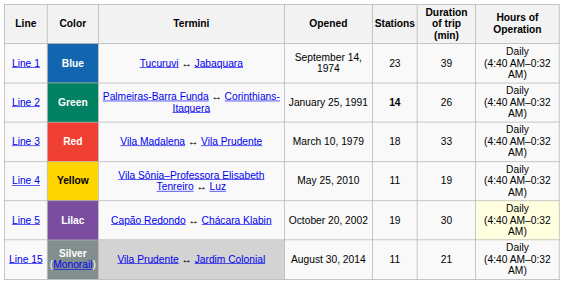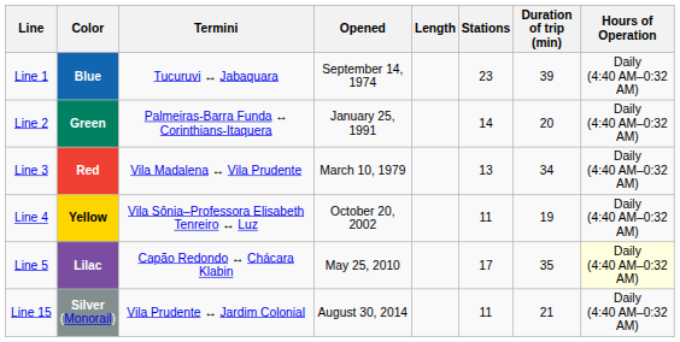 <table class="wikitable">
 <tr>
 <th align="center" width="60px">Line</th>
 <th align="center">Color</th>
 <th align="center">Termini</th>
 <th align="center">Opened</th>
+<th align="center">Length</th>
 <th align="center">Stations</th>
 <th align="center">Duration <br>of trip (min)</th>
 <th align="center">Hours of <br>Operation</th>
 </tr>
 <tr>
 <td align="center"><a href='#'>Line 1</a></td>
 <td bgcolor="#1266af" align="center" style="color:white"><strong>Blue</strong></td>
 <td align="center"><a href='#'>Tucuruvi</a> ↔ <a href='#'>Jabaquara</a></td>
 <td align="center">September 14, 1974</td>
+<td align="center"></td>
 <td align="center">23</td>
 <td align="center">39</td>
 <td align="center">Daily <br>(4:40 AM–0:32 AM)</td>
 </tr>
 <tr>
 <td align="center"><a href='#'>Line 2</a></td>
 <td bgcolor="#008162" align="center" style="color:white"><strong>Green</strong></td>
 <td align="center"><a href='#'>Palmeiras-Barra Funda</a> ↔ <a href='#'>Corinthians-Itaquera</a></td>
 <td align="center">January 25, 1991</td>
-<td align="center"><strong>14</strong></td>
-<td align="center">26</td>
+<td align="center"></td>
+<td align="center">14</td>
+<td align="center">20</td>
 <td align="center">Daily <br>(4:40 AM–0:32 AM)</td>
 </tr>
 <tr>
 <td align="center"><a href='#'>Line 3</a></td>
 <td bgcolor="#ef3f32" align="center" style="color:white"><strong>Red</strong></td>
 <td align="center"><a href='#'>Vila Madalena</a> ↔ <a href='#'>Vila Prudente</a></td>
 <td align="center">March 10, 1979</td>
-<td align="center">18</td>
-<td align="center">33</td>
+<td align="center"></td>
+<td align="center">13</td>
+<td align="center">34</td>
 <td align="center">Daily <br>(4:40 AM–0:32 AM)</td>
 </tr>
 <tr>
 <td align="center"><a href='#'>Line 4</a></td>
 <td bgcolor="#ffd500" align="center"><strong>Yellow</strong></td>
 <td align="center"><a href='#'>Vila Sônia–Professora Elisabeth Tenreiro</a> ↔ <a href='#'>Luz</a></td>
-<td align="center">May 25, 2010</td>
+<td align="center">October 20, 2002</td>
+<td align="center"></td>
 <td align="center">11</td>
 <td align="center">19</td>
 <td align="center">Daily <br>(4:40 AM–0:32 AM)</td>
 </tr>
 <tr>
 <td align="center"><a href='#'>Line 5</a></td>
 <td bgcolor="#7a4da0" align="center" style="color:white"><strong>Lilac</strong></td>
 <td align="center"><a href='#'>Capão Redondo</a> ↔ <a href='#'>Chácara Klabin</a></td>
-<td align="center">October 20, 2002</td>
-<td align="center">19</td>
-<td align="center">30</td>
+<td align="center">May 25, 2010</td>
+<td align="center"></td>
+<td align="center">17</td>
+<td align="center">35</td>
 <td align="center" style="background: lightyellow;">Daily <br>(4:40 AM–0:32 AM)</td>
 </tr>
 <tr>
 <td align="center"><a href='#'>Line 15</a></td>
 <td bgcolor="#838f8f" align="center" style="color:white"><strong>Silver</strong><br>(<a href='#'>Monorail</a>)</td>
-<td align="center" style="background: lightgrey;"><a href='#'>Vila Prudente</a> ↔ <a href='#'>Jardim Colonial</a></td>
+<td align="center"><a href='#'>Vila Prudente</a> ↔ <a href='#'>Jardim Colonial</a></td>
 <td align="center">August 30, 2014</td>
+<td align="center"></td>
 <td align="center">11</td>
 <td align="center">21</td>
 <td align="center">Daily <br>(4:40 AM–0:32 AM)</td>
 </tr>
 </table>
